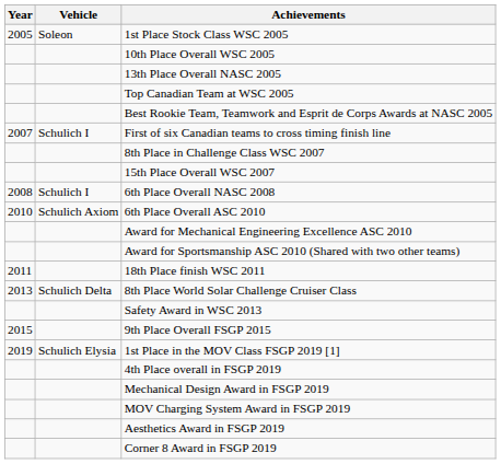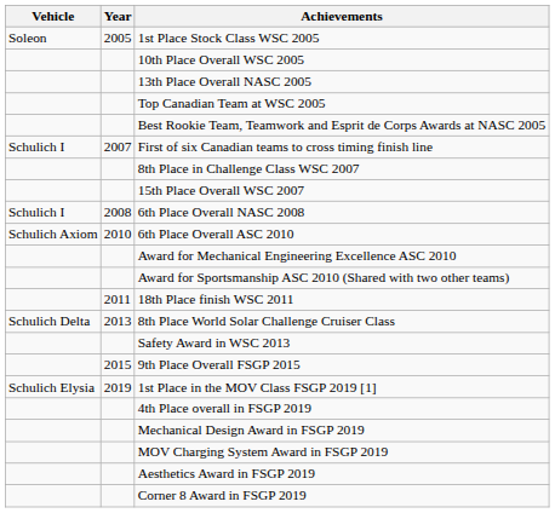 <table class="wikitable">
 <tr style="background:#CCCCCC;">
+<th>Vehicle</th>
 <th>Year</th>
-<th>Vehicle</th>
 <th>Achievements</th>
 </tr>
 <tr>
+<td>Soleon</td>
 <td>2005</td>
-<td>Soleon</td>
 <td>1st Place Stock Class WSC 2005</td>
 </tr>
 <tr>
 <td></td>
 <td></td>
 <td>10th Place Overall WSC 2005</td>
 </tr>
 <tr>
 <td></td>
 <td></td>
 <td>13th Place Overall NASC 2005</td>
 </tr>
 <tr>
 <td></td>
 <td></td>
 <td>Top Canadian Team at WSC 2005</td>
 </tr>
 <tr>
 <td></td>
 <td></td>
 <td>Best Rookie Team, Teamwork and Esprit de Corps Awards at NASC 2005</td>
 </tr>
 <tr>
+<td>Schulich I</td>
 <td>2007</td>
-<td>Schulich I</td>
 <td>First of six Canadian teams to cross timing finish line</td>
 </tr>
 <tr>
 <td></td>
 <td></td>
 <td>8th Place in Challenge Class WSC 2007</td>
 </tr>
 <tr>
 <td></td>
 <td></td>
 <td>15th Place Overall WSC 2007</td>
 </tr>
 <tr>
+<td>Schulich I</td>
 <td>2008</td>
-<td>Schulich I</td>
 <td>6th Place Overall NASC 2008</td>
 </tr>
 <tr>
+<td>Schulich Axiom</td>
 <td>2010</td>
-<td>Schulich Axiom</td>
 <td>6th Place Overall ASC 2010</td>
 </tr>
 <tr>
 <td></td>
 <td></td>
 <td>Award for Mechanical Engineering Excellence ASC 2010</td>
 </tr>
 <tr>
 <td></td>
 <td></td>
 <td>Award for Sportsmanship ASC 2010 (Shared with two other teams)</td>
 </tr>
 <tr>
+<td></td>
 <td>2011</td>
-<td></td>
 <td>18th Place finish WSC 2011</td>
 </tr>
 <tr>
+<td>Schulich Delta</td>
 <td>2013</td>
-<td>Schulich Delta</td>
 <td>8th Place World Solar Challenge Cruiser Class</td>
 </tr>
 <tr>
 <td></td>
 <td></td>
 <td>Safety Award in WSC 2013</td>
 </tr>
 <tr>
+<td></td>
 <td>2015</td>
-<td></td>
 <td>9th Place Overall FSGP 2015</td>
 </tr>
 <tr>
+<td>Schulich Elysia</td>
 <td>2019</td>
-<td>Schulich Elysia</td>
 <td>1st Place in the MOV Class FSGP 2019 [1]</td>
 </tr>
 <tr>
 <td></td>
 <td></td>
 <td>4th Place overall in FSGP 2019</td>
 </tr>
 <tr>
 <td></td>
 <td></td>
 <td>Mechanical Design Award in FSGP 2019</td>
 </tr>
 <tr>
 <td></td>
 <td></td>
 <td>MOV Charging System Award in FSGP 2019</td>
 </tr>
 <tr>
 <td></td>
 <td></td>
 <td>Aesthetics Award in FSGP 2019</td>
 </tr>
 <tr>
 <td></td>
 <td></td>
 <td>Corner 8 Award in FSGP 2019</td>
 </tr>
 </table>
